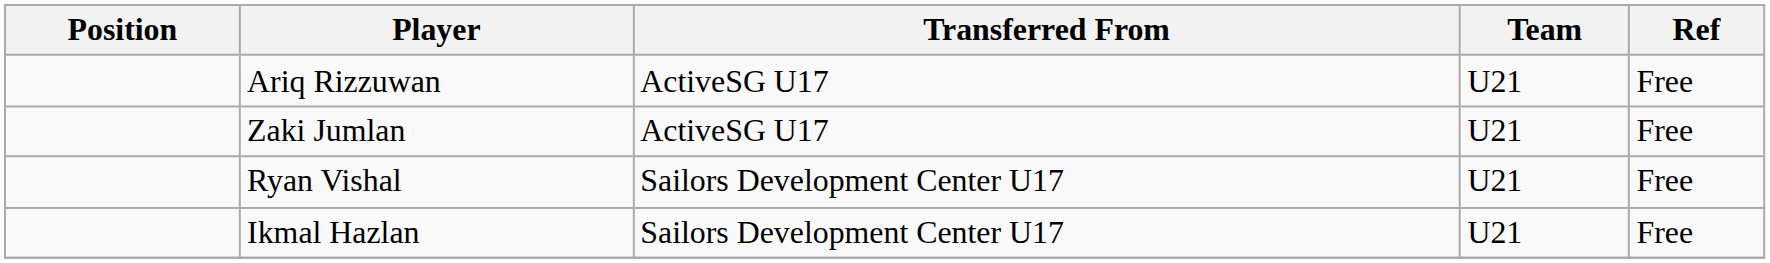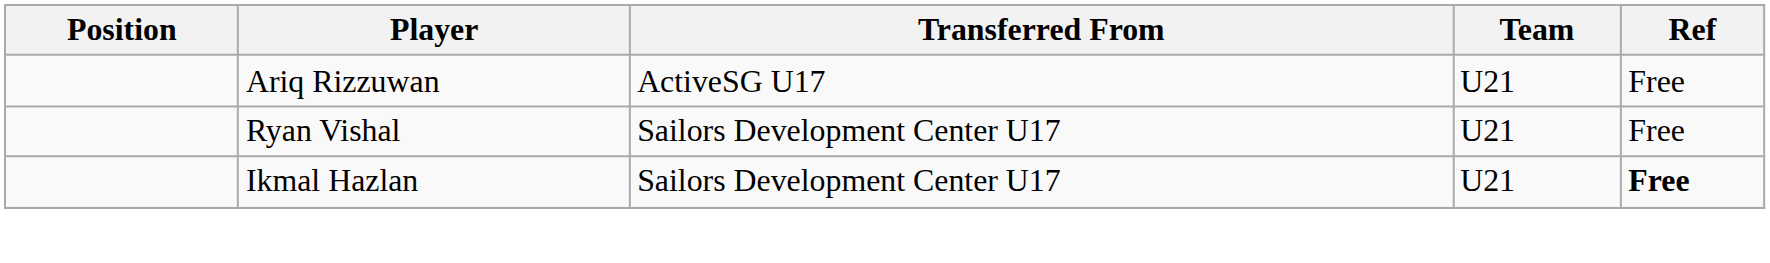 <table class="wikitable sortable" style="width:70%; text-align:center; font-size:100%; text-align:left;">
 <tr>
 <th><strong>Position</strong></th>
 <th><strong>Player</strong></th>
 <th><strong>Transferred From</strong></th>
 <th><strong>Team</strong></th>
 <th><strong>Ref</strong></th>
 </tr>
 <tr>
 <td></td>
 <td> Ariq Rizzuwan</td>
 <td> ActiveSG U17</td>
 <td>U21</td>
 <td>Free</td>
 </tr>
 <tr>
 <td></td>
-<td> Zaki Jumlan</td>
-<td> ActiveSG U17</td>
-<td>U21</td>
-<td>Free</td>
-</tr>
-<tr>
-<td></td>
 <td> Ryan Vishal</td>
 <td> Sailors Development Center U17</td>
 <td>U21</td>
 <td>Free</td>
 </tr>
 <tr>
 <td></td>
 <td> Ikmal Hazlan</td>
 <td> Sailors Development Center U17</td>
 <td>U21</td>
-<td>Free</td>
+<td><strong>Free</strong></td>
 </tr>
 <tr>
 </tr>
 </table>
